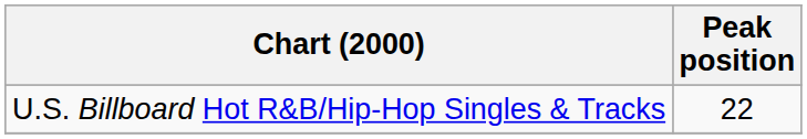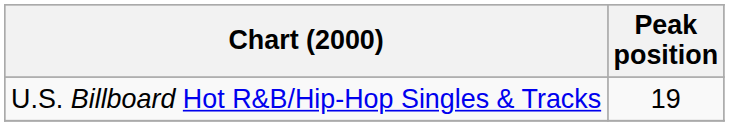 <table class="wikitable">
 <tr>
 <th align="left">Chart (2000)</th>
 <th align="center">Peak<br>position</th>
 </tr>
 <tr>
 <td align="left">U.S. <em>Billboard</em> <a href='#'>Hot R&B/Hip-Hop Singles & Tracks</a></td>
-<td align="center">22</td>
+<td align="center">19</td>
 </tr>
 <tr>
 </tr>
 </table>
